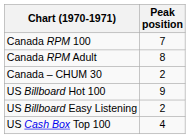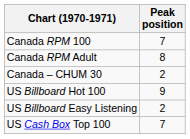 <table class="wikitable sortable">
 <tr>
 <th>Chart (1970-1971)</th>
 <th>Peak<br>position</th>
 </tr>
 <tr>
 <td>Canada <em>RPM</em> 100</td>
 <td style="text-align:center;">7</td>
 </tr>
 <tr>
 <td>Canada <em>RPM</em> Adult</td>
 <td style="text-align:center;">8</td>
 </tr>
 <tr>
 <td>Canada – CHUM 30</td>
 <td style="text-align:center;">2</td>
 </tr>
 <tr>
 <td>US <em>Billboard</em> Hot 100</td>
 <td style="text-align:center;">9</td>
 </tr>
 <tr>
 <td>US <em>Billboard</em> Easy Listening</td>
 <td style="text-align:center;">2</td>
 </tr>
 <tr>
 <td>US <em><a href='#'>Cash Box</a></em> Top 100</td>
-<td style="text-align:center;">4</td>
+<td style="text-align:center;">7</td>
 </tr>
 </table>
